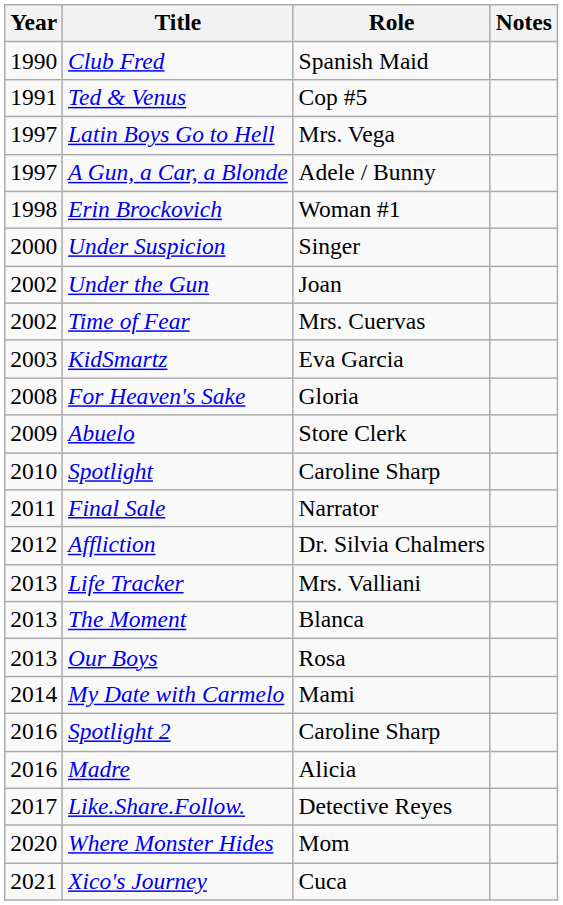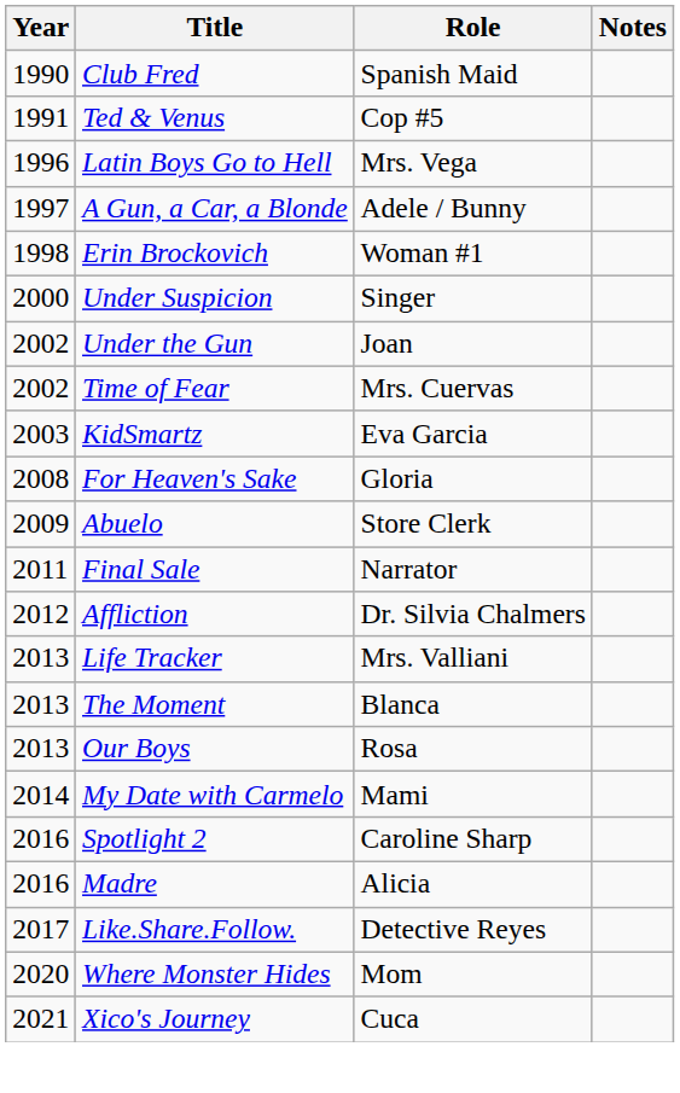 <table class="wikitable sortable">
 <tr>
 <th>Year</th>
 <th>Title</th>
 <th>Role</th>
 <th>Notes</th>
 </tr>
 <tr>
 <td>1990</td>
 <td><em><a href='#'>Club Fred</a></em></td>
 <td>Spanish Maid</td>
 <td></td>
 </tr>
 <tr>
 <td>1991</td>
 <td><em><a href='#'>Ted & Venus</a></em></td>
 <td>Cop #5</td>
 <td></td>
 </tr>
 <tr>
-<td>1997</td>
+<td>1996</td>
 <td><em><a href='#'>Latin Boys Go to Hell</a></em></td>
 <td>Mrs. Vega</td>
 <td></td>
 </tr>
 <tr>
 <td>1997</td>
 <td><em><a href='#'>A Gun, a Car, a Blonde</a></em></td>
 <td>Adele / Bunny</td>
 <td></td>
 </tr>
 <tr>
 <td>1998</td>
 <td><em><a href='#'>Erin Brockovich</a></em></td>
 <td>Woman #1</td>
 <td></td>
 </tr>
 <tr>
 <td>2000</td>
 <td><em><a href='#'>Under Suspicion</a></em></td>
 <td>Singer</td>
 <td></td>
 </tr>
 <tr>
 <td>2002</td>
 <td><em><a href='#'>Under the Gun</a></em></td>
 <td>Joan</td>
 <td></td>
 </tr>
 <tr>
 <td>2002</td>
 <td><em><a href='#'>Time of Fear</a></em></td>
 <td>Mrs. Cuervas</td>
 <td></td>
 </tr>
 <tr>
 <td>2003</td>
 <td><em><a href='#'>KidSmartz</a></em></td>
 <td>Eva Garcia</td>
 <td></td>
 </tr>
 <tr>
 <td>2008</td>
 <td><em><a href='#'>For Heaven's Sake</a></em></td>
 <td>Gloria</td>
 <td></td>
 </tr>
 <tr>
 <td>2009</td>
 <td><em><a href='#'>Abuelo</a></em></td>
 <td>Store Clerk</td>
-<td></td>
-</tr>
-<tr>
-<td>2010</td>
-<td><em><a href='#'>Spotlight</a></em></td>
-<td>Caroline Sharp</td>
 <td></td>
 </tr>
 <tr>
 <td>2011</td>
 <td><em><a href='#'>Final Sale</a></em></td>
 <td>Narrator</td>
 <td></td>
 </tr>
 <tr>
 <td>2012</td>
 <td><em><a href='#'>Affliction</a></em></td>
 <td>Dr. Silvia Chalmers</td>
 <td></td>
 </tr>
 <tr>
 <td>2013</td>
 <td><em><a href='#'>Life Tracker</a></em></td>
 <td>Mrs. Valliani</td>
 <td></td>
 </tr>
 <tr>
 <td>2013</td>
 <td><em><a href='#'>The Moment</a></em></td>
 <td>Blanca</td>
 <td></td>
 </tr>
 <tr>
 <td>2013</td>
 <td><em><a href='#'>Our Boys</a></em></td>
 <td>Rosa</td>
 <td></td>
 </tr>
 <tr>
 <td>2014</td>
 <td><em><a href='#'>My Date with Carmelo</a></em></td>
 <td>Mami</td>
 <td></td>
 </tr>
 <tr>
 <td>2016</td>
 <td><em><a href='#'>Spotlight 2</a></em></td>
 <td>Caroline Sharp</td>
 <td></td>
 </tr>
 <tr>
 <td>2016</td>
 <td><em><a href='#'>Madre</a></em></td>
 <td>Alicia</td>
 <td></td>
 </tr>
 <tr>
 <td>2017</td>
 <td><em><a href='#'>Like.Share.Follow.</a></em></td>
 <td>Detective Reyes</td>
 <td></td>
 </tr>
 <tr>
 <td>2020</td>
 <td><em><a href='#'>Where Monster Hides</a></em></td>
 <td>Mom</td>
 <td></td>
 </tr>
 <tr>
 <td>2021</td>
 <td><em><a href='#'>Xico's Journey</a></em></td>
 <td>Cuca</td>
 <td></td>
 </tr>
 </table>
